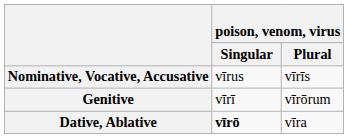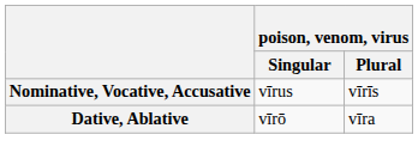 <table class="wikitable">
 <tr>
 <th rowspan="2"></th>
 <th colspan="2"><em></em><br>poison, venom, virus </th>
 </tr>
 <tr>
 <th>Singular</th>
 <th>Plural</th>
 </tr>
 <tr>
 <th>Nominative, Vocative, Accusative</th>
 <td>vīrus</td>
 <td>vīrīs</td>
 </tr>
 <tr>
-<th>Genitive</th>
-<td>vīrī</td>
-<td>vīrōrum</td>
-</tr>
-<tr>
 <th>Dative, Ablative</th>
-<td><strong>vīrō</strong></td>
+<td>vīrō</td>
 <td>vīra</td>
 </tr>
 </table>
